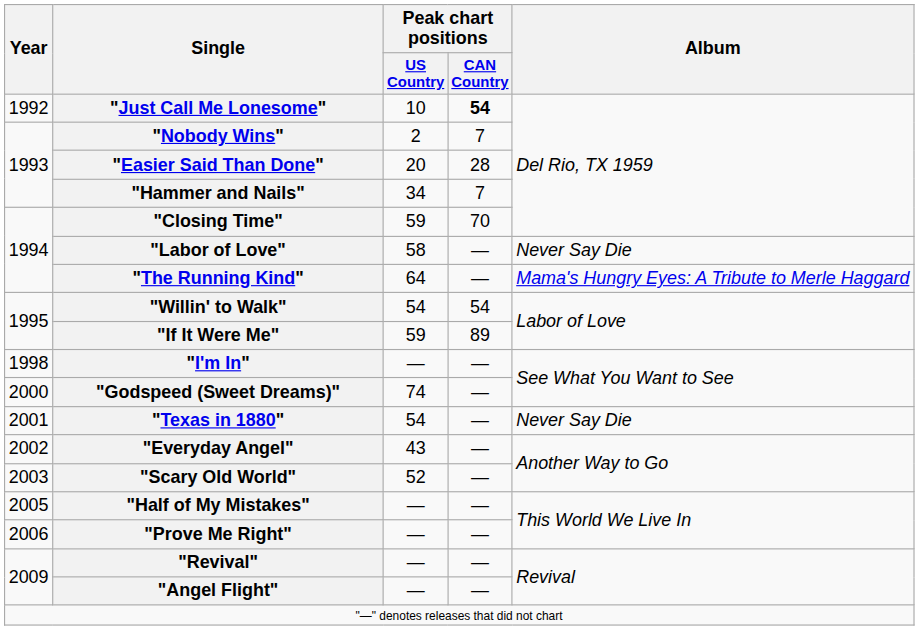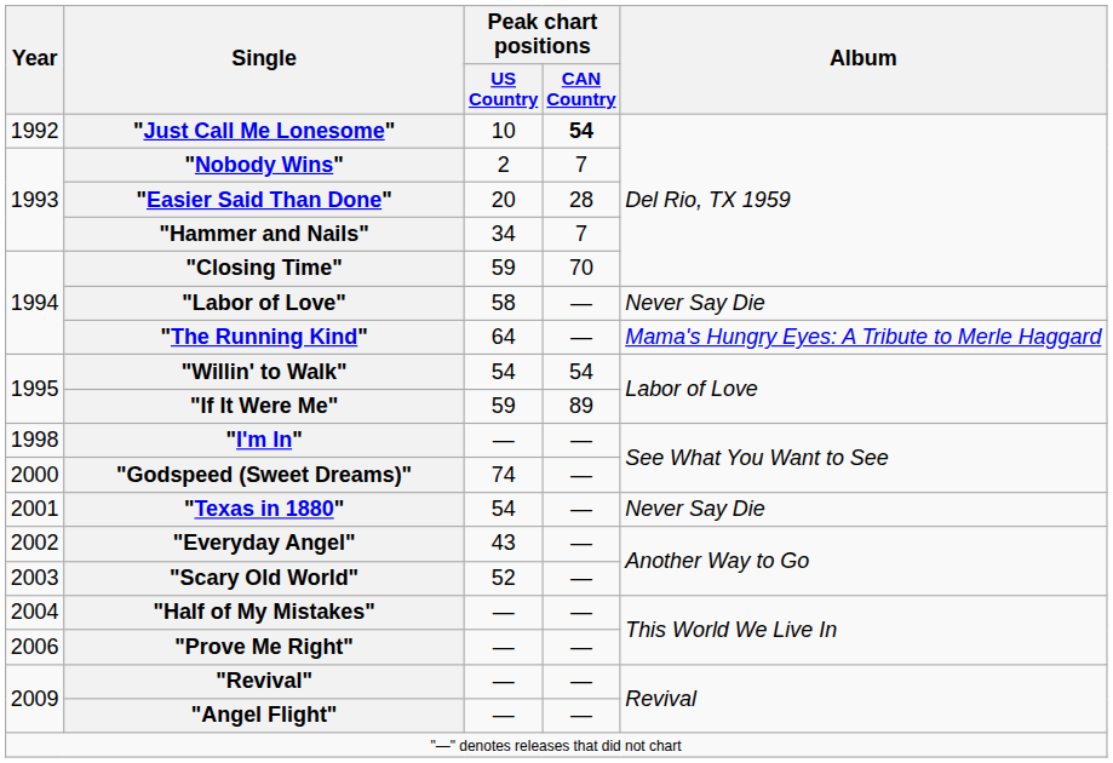 <table class="wikitable plainrowheaders" style="text-align:center;">
 <tr>
 <th rowspan="2">Year</th>
 <th rowspan="2" style="width:18em;">Single</th>
 <th colspan="2">Peak chart<br>positions</th>
 <th rowspan="2">Album</th>
 </tr>
 <tr style="font-size:smaller;">
 <th style="width:45px;"><a href='#'>US Country</a><br></th>
 <th style="width:45px;"><a href='#'>CAN Country</a></th>
 </tr>
 <tr>
 <td>1992</td>
 <th scope="row">"<a href='#'>Just Call Me Lonesome</a>"</th>
 <td>10</td>
 <td><strong>54</strong></td>
 <td style="text-align:left;" rowspan="5"><em>Del Rio, TX 1959</em></td>
 </tr>
 <tr>
 <td rowspan="3">1993</td>
 <th scope="row">"<a href='#'>Nobody Wins</a>"</th>
 <td>2</td>
 <td>7</td>
 </tr>
 <tr>
 <th scope="row">"<a href='#'>Easier Said Than Done</a>"</th>
 <td>20</td>
 <td>28</td>
 </tr>
 <tr>
 <th scope="row">"Hammer and Nails"</th>
 <td>34</td>
 <td>7</td>
 </tr>
 <tr>
 <td rowspan="3">1994</td>
 <th scope="row">"Closing Time"</th>
 <td>59</td>
 <td>70</td>
 </tr>
 <tr>
 <th scope="row">"Labor of Love"</th>
 <td>58</td>
 <td>—</td>
 <td style="text-align:left;"><em>Never Say Die</em> </td>
 </tr>
 <tr>
 <th scope="row">"<a href='#'>The Running Kind</a>"</th>
 <td>64</td>
 <td>—</td>
 <td style="text-align:left;"><em><a href='#'>Mama's Hungry Eyes: A Tribute to Merle Haggard</a></em></td>
 </tr>
 <tr>
 <td rowspan="2">1995</td>
 <th scope="row">"Willin' to Walk"</th>
 <td>54</td>
 <td>54</td>
 <td style="text-align:left;" rowspan="2"><em>Labor of Love</em></td>
 </tr>
 <tr>
 <th scope="row">"If It Were Me"</th>
 <td>59</td>
 <td>89</td>
 </tr>
 <tr>
 <td>1998</td>
 <th scope="row">"<a href='#'>I'm In</a>" </th>
 <td>—</td>
 <td>—</td>
 <td style="text-align:left;" rowspan="2"><em>See What You Want to See</em></td>
 </tr>
 <tr>
 <td>2000</td>
 <th scope="row">"Godspeed (Sweet Dreams)"</th>
 <td>74</td>
 <td>—</td>
 </tr>
 <tr>
 <td>2001</td>
 <th scope="row">"<a href='#'>Texas in 1880</a>" </th>
 <td>54</td>
 <td>—</td>
 <td style="text-align:left;"><em>Never Say Die</em> </td>
 </tr>
 <tr>
 <td>2002</td>
 <th scope="row">"Everyday Angel"</th>
 <td>43</td>
 <td>—</td>
 <td style="text-align:left;" rowspan="2"><em>Another Way to Go</em></td>
 </tr>
 <tr>
 <td>2003</td>
 <th scope="row">"Scary Old World"<br></th>
 <td>52</td>
 <td>—</td>
 </tr>
 <tr>
-<td>2005</td>
+<td>2004</td>
 <th scope="row">"Half of My Mistakes"</th>
 <td>—</td>
 <td>—</td>
 <td style="text-align:left;" rowspan="2"><em>This World We Live In</em></td>
 </tr>
 <tr>
 <td>2006</td>
 <th scope="row">"Prove Me Right"</th>
 <td>—</td>
 <td>—</td>
 </tr>
 <tr>
 <td rowspan="2">2009</td>
 <th scope="row">"Revival"</th>
 <td>—</td>
 <td>—</td>
 <td style="text-align:left;" rowspan="2"><em>Revival</em></td>
 </tr>
 <tr>
 <th scope="row">"Angel Flight"</th>
 <td>—</td>
 <td>—</td>
 </tr>
 <tr>
 <td colspan="5" style="font-size:8pt">"—" denotes releases that did not chart</td>
 </tr>
 </table>
